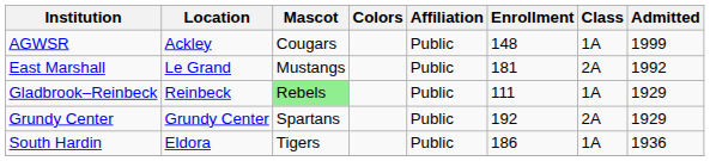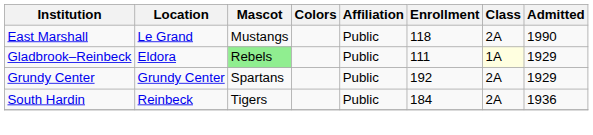 <table class= "wikitable">
 <tr>
 <th>Institution</th>
 <th>Location</th>
 <th>Mascot</th>
 <th>Colors</th>
 <th>Affiliation</th>
 <th>Enrollment</th>
 <th>Class</th>
 <th>Admitted</th>
 </tr>
 <tr>
-<td><a href='#'>AGWSR</a></td>
-<td><a href='#'>Ackley</a></td>
-<td>Cougars</td>
-<td> </td>
-<td>Public</td>
-<td>148</td>
-<td>1A</td>
-<td>1999</td>
-</tr>
-<tr>
 <td><a href='#'>East Marshall</a></td>
 <td><a href='#'>Le Grand</a></td>
 <td>Mustangs</td>
 <td> </td>
 <td>Public</td>
-<td>181</td>
+<td>118</td>
 <td>2A</td>
-<td>1992</td>
+<td>1990</td>
 </tr>
 <tr>
 <td><a href='#'>Gladbrook–Reinbeck</a></td>
-<td><a href='#'>Reinbeck</a></td>
+<td><a href='#'>Eldora</a></td>
 <td style="background: lightgreen;">Rebels</td>
 <td> </td>
 <td>Public</td>
 <td>111</td>
-<td>1A</td>
+<td style="background: lightyellow;">1A</td>
 <td>1929</td>
 </tr>
 <tr>
 <td><a href='#'>Grundy Center</a></td>
 <td><a href='#'>Grundy Center</a></td>
 <td>Spartans</td>
 <td> </td>
 <td>Public</td>
 <td>192</td>
 <td>2A</td>
 <td>1929</td>
 </tr>
 <tr>
 <td><a href='#'>South Hardin</a></td>
-<td><a href='#'>Eldora</a></td>
+<td><a href='#'>Reinbeck</a></td>
 <td>Tigers</td>
 <td> </td>
 <td>Public</td>
-<td>186</td>
-<td>1A</td>
+<td>184</td>
+<td>2A</td>
 <td>1936</td>
 </tr>
 <tr>
 </tr>
 </table>
